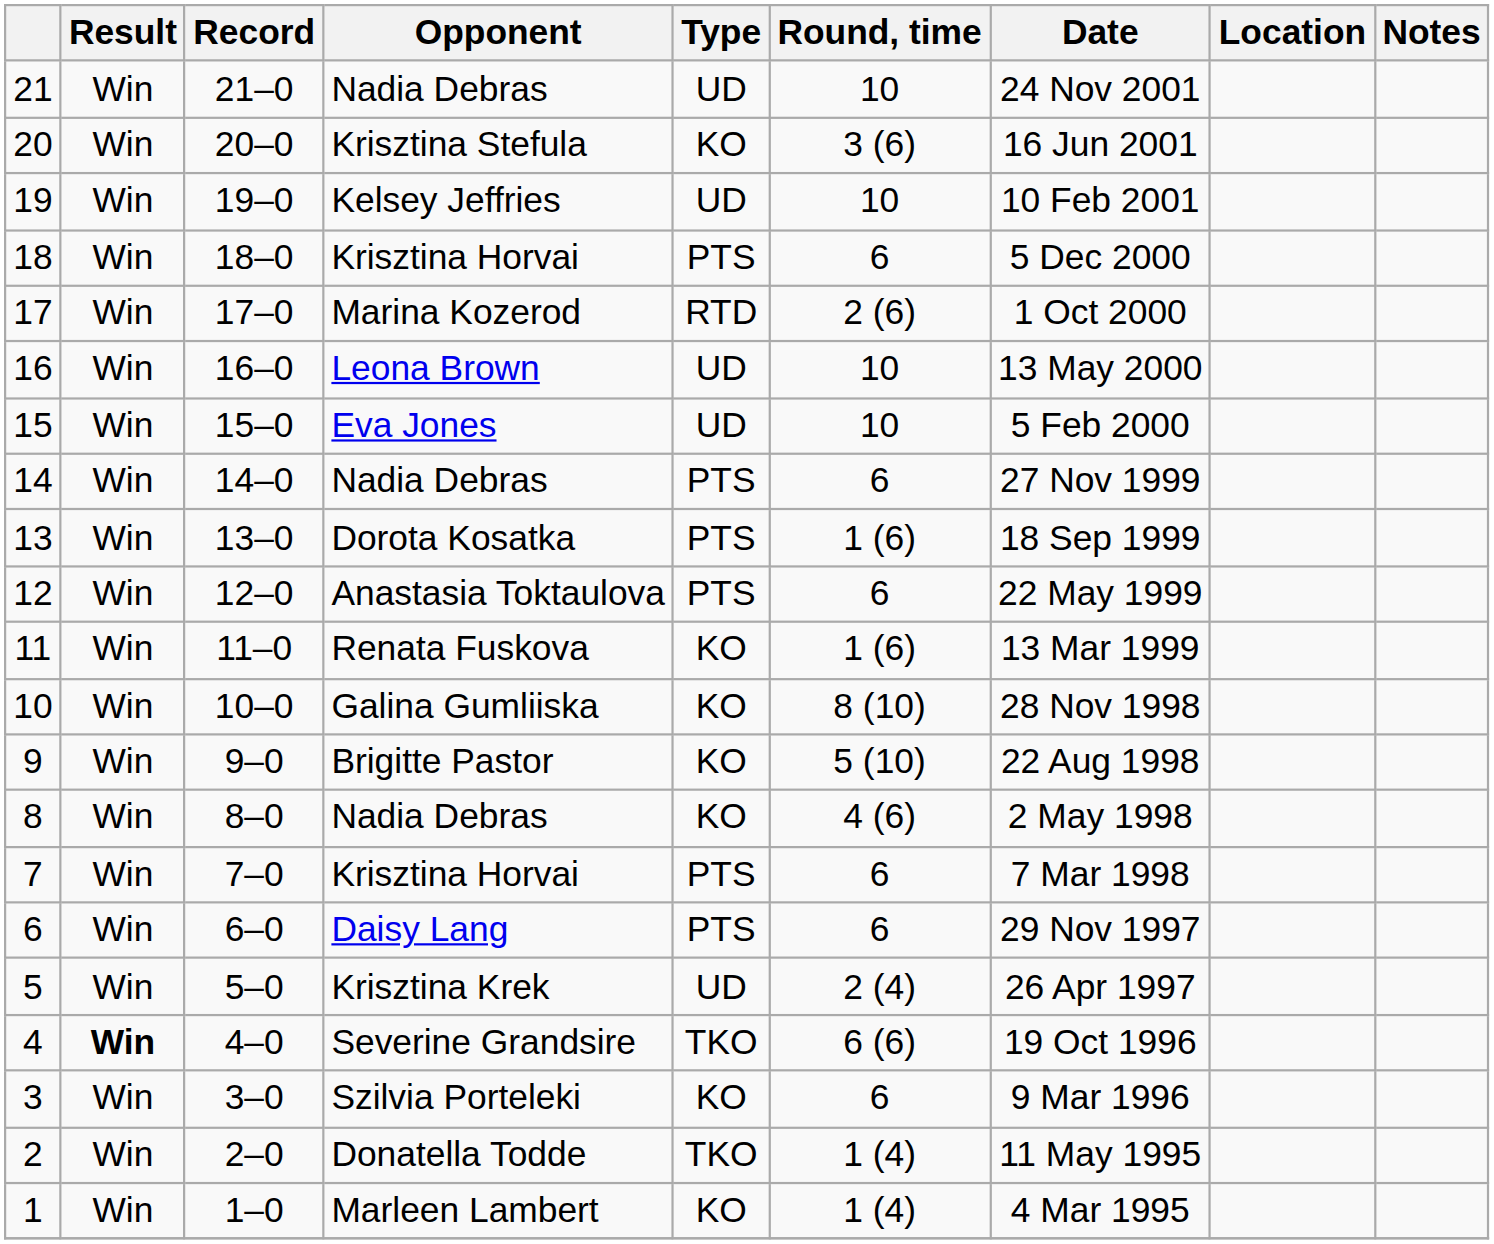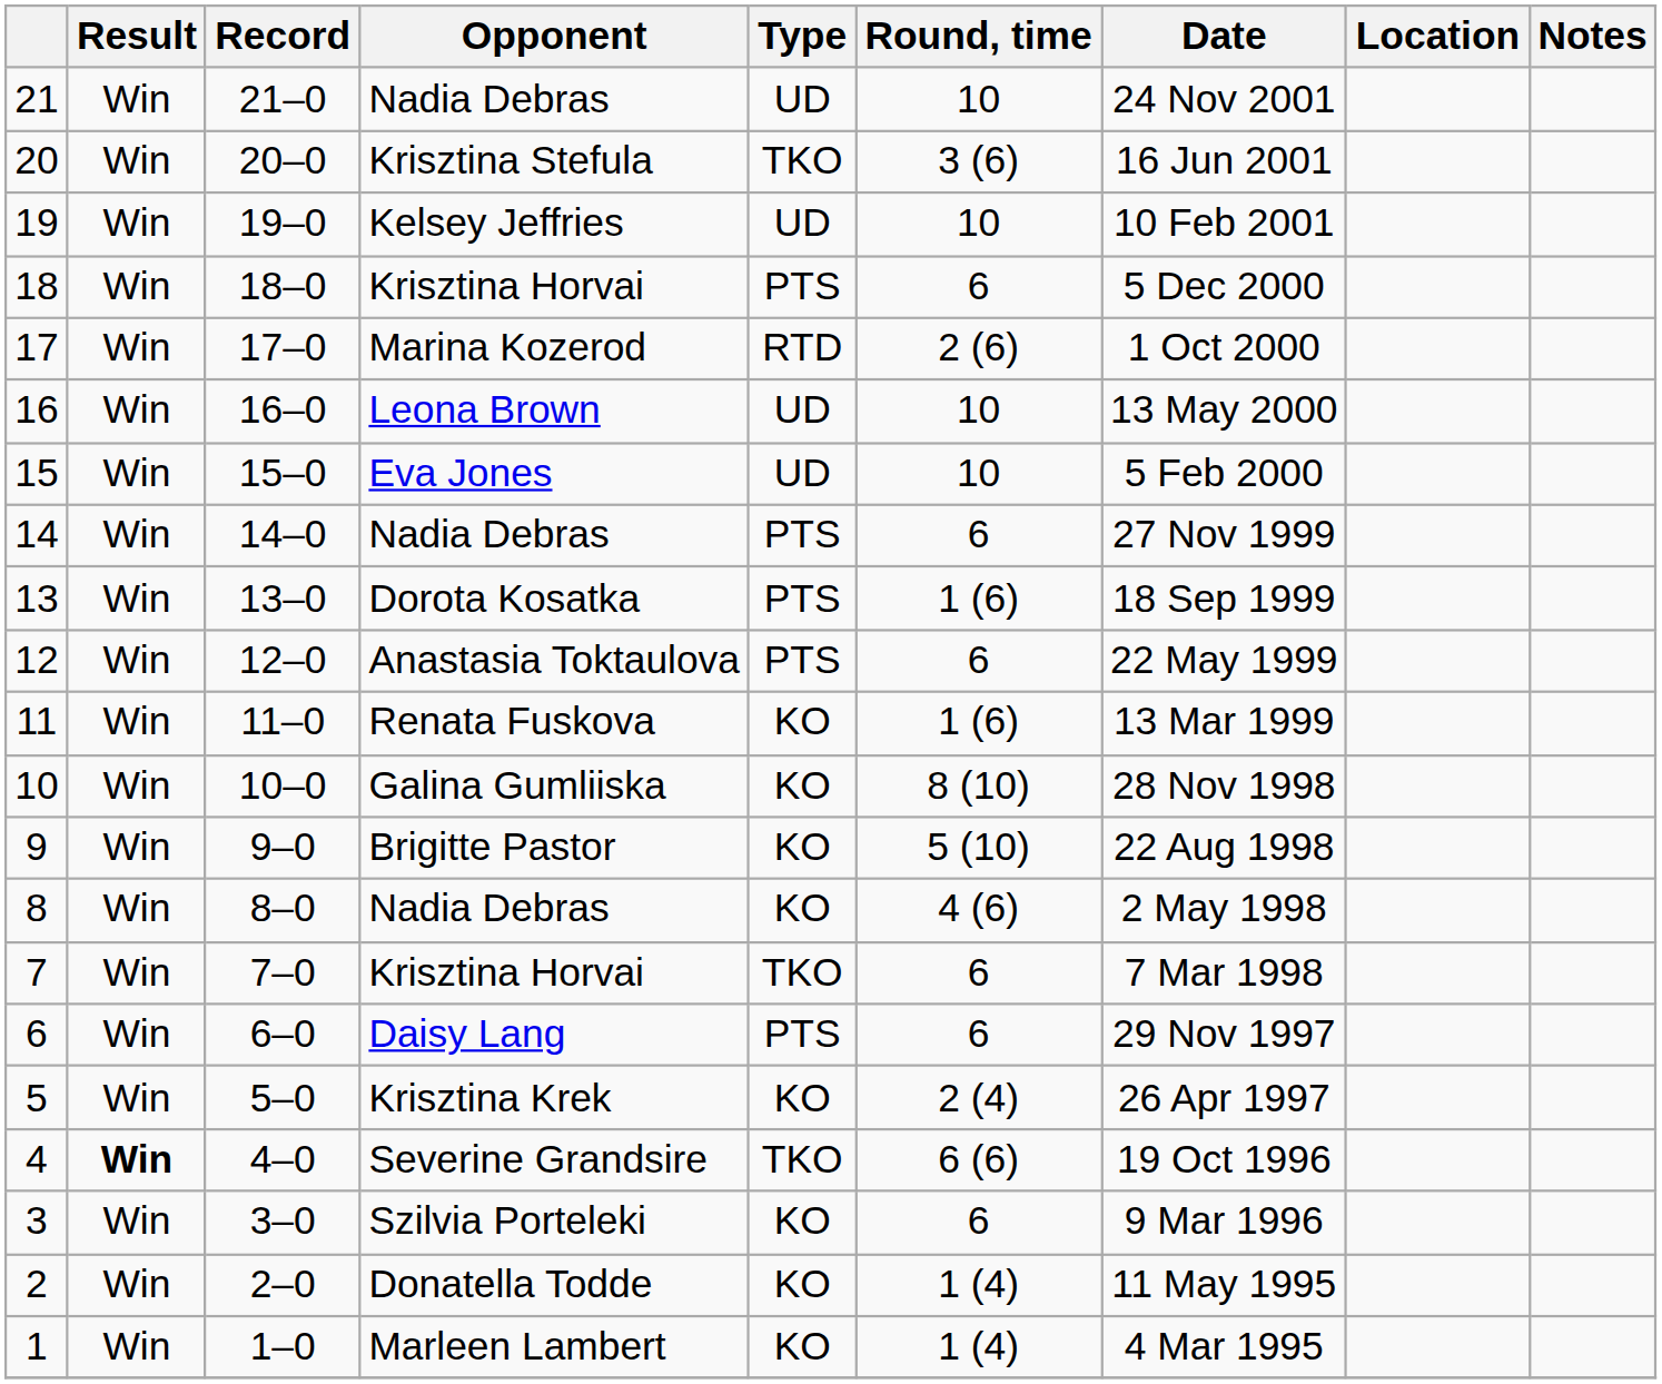 <table class="wikitable" style="text-align:center">
 <tr>
 <th></th>
 <th>Result</th>
 <th>Record</th>
 <th>Opponent</th>
 <th>Type</th>
 <th>Round, time</th>
 <th>Date</th>
 <th>Location</th>
 <th>Notes</th>
 </tr>
 <tr>
 <td>21</td>
 <td>Win</td>
 <td>21–0</td>
 <td style="text-align:left;">Nadia Debras</td>
 <td>UD</td>
 <td>10</td>
 <td>24 Nov 2001</td>
 <td style="text-align:left;"></td>
 <td style="text-align:left;"></td>
 </tr>
 <tr>
 <td>20</td>
 <td>Win</td>
 <td>20–0</td>
 <td style="text-align:left;">Krisztina Stefula</td>
-<td>KO</td>
+<td>TKO</td>
 <td>3 (6)</td>
 <td>16 Jun 2001</td>
 <td style="text-align:left;"></td>
 <td></td>
 </tr>
 <tr>
 <td>19</td>
 <td>Win</td>
 <td>19–0</td>
 <td style="text-align:left;">Kelsey Jeffries</td>
 <td>UD</td>
 <td>10</td>
 <td>10 Feb 2001</td>
 <td style="text-align:left;"></td>
 <td style="text-align:left;"></td>
 </tr>
 <tr>
 <td>18</td>
 <td>Win</td>
 <td>18–0</td>
 <td style="text-align:left;">Krisztina Horvai</td>
 <td>PTS</td>
 <td>6</td>
 <td>5 Dec 2000</td>
 <td style="text-align:left;"></td>
 <td></td>
 </tr>
 <tr>
 <td>17</td>
 <td>Win</td>
 <td>17–0</td>
 <td style="text-align:left;">Marina Kozerod</td>
 <td>RTD</td>
 <td>2 (6)</td>
 <td>1 Oct 2000</td>
 <td style="text-align:left;"></td>
 <td></td>
 </tr>
 <tr>
 <td>16</td>
 <td>Win</td>
 <td>16–0</td>
 <td style="text-align:left;"><a href='#'>Leona Brown</a></td>
 <td>UD</td>
 <td>10</td>
 <td>13 May 2000</td>
 <td style="text-align:left;"></td>
 <td style="text-align:left;"></td>
 </tr>
 <tr>
 <td>15</td>
 <td>Win</td>
 <td>15–0</td>
 <td style="text-align:left;"><a href='#'>Eva Jones</a></td>
 <td>UD</td>
 <td>10</td>
 <td>5 Feb 2000</td>
 <td style="text-align:left;"></td>
 <td style="text-align:left;"></td>
 </tr>
 <tr>
 <td>14</td>
 <td>Win</td>
 <td>14–0</td>
 <td style="text-align:left;">Nadia Debras</td>
 <td>PTS</td>
 <td>6</td>
 <td>27 Nov 1999</td>
 <td style="text-align:left;"></td>
 <td></td>
 </tr>
 <tr>
 <td>13</td>
 <td>Win</td>
 <td>13–0</td>
 <td style="text-align:left;">Dorota Kosatka</td>
 <td>PTS</td>
 <td>1 (6)</td>
 <td>18 Sep 1999</td>
 <td style="text-align:left;"></td>
 <td></td>
 </tr>
 <tr>
 <td>12</td>
 <td>Win</td>
 <td>12–0</td>
 <td style="text-align:left;">Anastasia Toktaulova</td>
 <td>PTS</td>
 <td>6</td>
 <td>22 May 1999</td>
 <td style="text-align:left;"></td>
 <td></td>
 </tr>
 <tr>
 <td>11</td>
 <td>Win</td>
 <td>11–0</td>
 <td style="text-align:left;">Renata Fuskova</td>
 <td>KO</td>
 <td>1 (6)</td>
 <td>13 Mar 1999</td>
 <td style="text-align:left;"></td>
 <td></td>
 </tr>
 <tr>
 <td>10</td>
 <td>Win</td>
 <td>10–0</td>
 <td style="text-align:left;">Galina Gumliiska</td>
 <td>KO</td>
 <td>8 (10)</td>
 <td>28 Nov 1998</td>
 <td style="text-align:left;"></td>
 <td align=left></td>
 </tr>
 <tr>
 <td>9</td>
 <td>Win</td>
 <td>9–0</td>
 <td style="text-align:left;">Brigitte Pastor</td>
 <td>KO</td>
 <td>5 (10)</td>
 <td>22 Aug 1998</td>
 <td style="text-align:left;"></td>
 <td align=left></td>
 </tr>
 <tr>
 <td>8</td>
 <td>Win</td>
 <td>8–0</td>
 <td style="text-align:left;">Nadia Debras</td>
 <td>KO</td>
 <td>4 (6)</td>
 <td>2 May 1998</td>
 <td style="text-align:left;"></td>
 <td></td>
 </tr>
 <tr>
 <td>7</td>
 <td>Win</td>
 <td>7–0</td>
 <td style="text-align:left;">Krisztina Horvai</td>
-<td>PTS</td>
+<td>TKO</td>
 <td>6</td>
 <td>7 Mar 1998</td>
 <td style="text-align:left;"></td>
 <td></td>
 </tr>
 <tr>
 <td>6</td>
 <td>Win</td>
 <td>6–0</td>
 <td style="text-align:left;"><a href='#'>Daisy Lang</a></td>
 <td>PTS</td>
 <td>6</td>
 <td>29 Nov 1997</td>
 <td style="text-align:left;"></td>
 <td></td>
 </tr>
 <tr>
 <td>5</td>
 <td>Win</td>
 <td>5–0</td>
 <td style="text-align:left;">Krisztina Krek</td>
-<td>UD</td>
+<td>KO</td>
 <td>2 (4)</td>
 <td>26 Apr 1997</td>
 <td style="text-align:left;"></td>
 <td></td>
 </tr>
 <tr>
 <td>4</td>
 <td><strong>Win</strong></td>
 <td>4–0</td>
 <td style="text-align:left;">Severine Grandsire</td>
 <td>TKO</td>
 <td>6 (6)</td>
 <td>19 Oct 1996</td>
 <td style="text-align:left;"></td>
 <td></td>
 </tr>
 <tr>
 <td>3</td>
 <td>Win</td>
 <td>3–0</td>
 <td style="text-align:left;">Szilvia Porteleki</td>
 <td>KO</td>
 <td>6</td>
 <td>9 Mar 1996</td>
 <td style="text-align:left;"></td>
 <td></td>
 </tr>
 <tr>
 <td>2</td>
 <td>Win</td>
 <td>2–0</td>
 <td style="text-align:left;">Donatella Todde</td>
-<td>TKO</td>
+<td>KO</td>
 <td>1 (4)</td>
 <td>11 May 1995</td>
 <td style="text-align:left;"></td>
 <td></td>
 </tr>
 <tr>
 <td>1</td>
 <td>Win</td>
 <td>1–0</td>
 <td style="text-align:left;">Marleen Lambert</td>
 <td>KO</td>
 <td>1 (4)</td>
 <td>4 Mar 1995</td>
 <td style="text-align:left;"></td>
 <td></td>
 </tr>
 <tr>
 </tr>
 </table>
